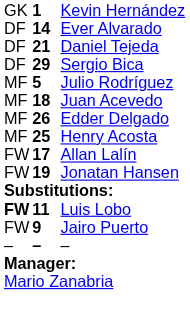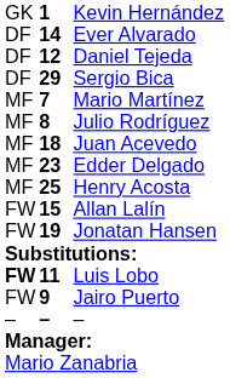 <table style = "font-size: 90%" cellspacing = "0" cellpadding = "0">
 <tr>
 <td colspan = 4></td>
 </tr>
 <tr>
 <th style="width:25px;"></th>
 <th style="width:25px;"></th>
 </tr>
 <tr>
 <td>GK</td>
 <td><strong>1</strong></td>
 <td> <a href='#'>Kevin Hernández</a></td>
 </tr>
 <tr>
 <td>DF</td>
 <td><strong>14</strong></td>
 <td> <a href='#'>Ever Alvarado</a></td>
 </tr>
 <tr>
 <td>DF</td>
-<td><strong>21</strong></td>
+<td><strong>12</strong></td>
 <td> <a href='#'>Daniel Tejeda</a></td>
 </tr>
 <tr>
 <td>DF</td>
 <td><strong>29</strong></td>
 <td> <a href='#'>Sergio Bica</a></td>
 </tr>
 <tr>
 <td>MF</td>
-<td><strong>5</strong></td>
+<td><strong>7</strong></td>
+<td> <a href='#'>Mario Martínez</a></td>
+<td></td>
+<td></td>
+<td></td>
+<td></td>
+</tr>
+<tr>
+<td>MF</td>
+<td><strong>8</strong></td>
 <td> <a href='#'>Julio Rodríguez</a></td>
 </tr>
 <tr>
 <td>MF</td>
 <td><strong>18</strong></td>
 <td> <a href='#'>Juan Acevedo</a></td>
 </tr>
 <tr>
 <td>MF</td>
-<td><strong>26</strong></td>
+<td><strong>23</strong></td>
 <td> <a href='#'>Edder Delgado</a></td>
 <td></td>
 <td></td>
 </tr>
 <tr>
 <td>MF</td>
 <td><strong>25</strong></td>
 <td> <a href='#'>Henry Acosta</a></td>
 </tr>
 <tr>
 <td>FW</td>
-<td><strong>17</strong></td>
+<td><strong>15</strong></td>
 <td> <a href='#'>Allan Lalín</a></td>
 <td></td>
 <td></td>
 </tr>
 <tr>
 <td>FW</td>
 <td><strong>19</strong></td>
 <td> <a href='#'>Jonatan Hansen</a></td>
 </tr>
 <tr>
 <td colspan = 3><strong>Substitutions:</strong></td>
 </tr>
 <tr>
 <td><strong>FW</strong></td>
 <td><strong>11</strong></td>
 <td> <a href='#'>Luis Lobo</a></td>
 <td></td>
 <td></td>
 </tr>
 <tr>
 <td>FW</td>
 <td><strong>9</strong></td>
 <td> <a href='#'>Jairo Puerto</a></td>
 <td></td>
 <td></td>
 </tr>
 <tr>
 <td>–</td>
 <td><strong>–</strong></td>
 <td> –</td>
 </tr>
 <tr>
 <td colspan = 3><strong>Manager:</strong></td>
 </tr>
 <tr>
 <td colspan = 3> <a href='#'>Mario Zanabria</a></td>
 </tr>
 </table>
